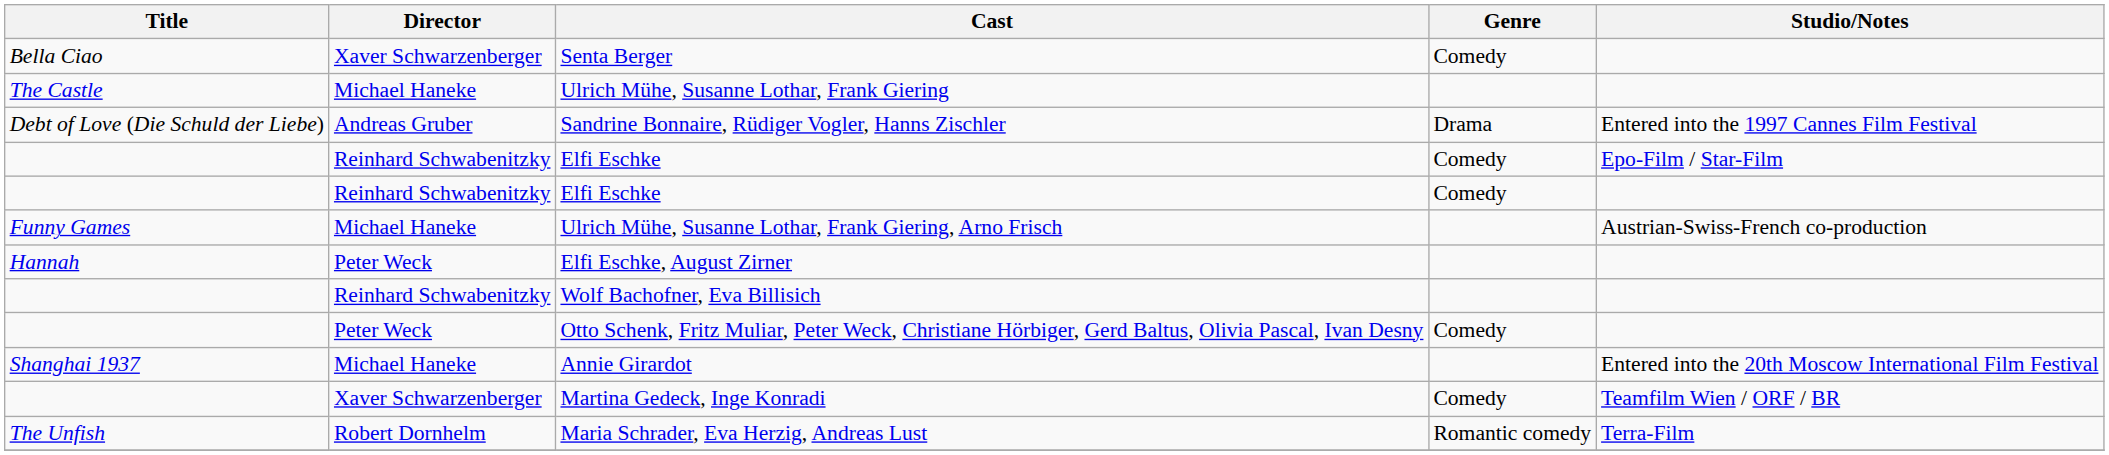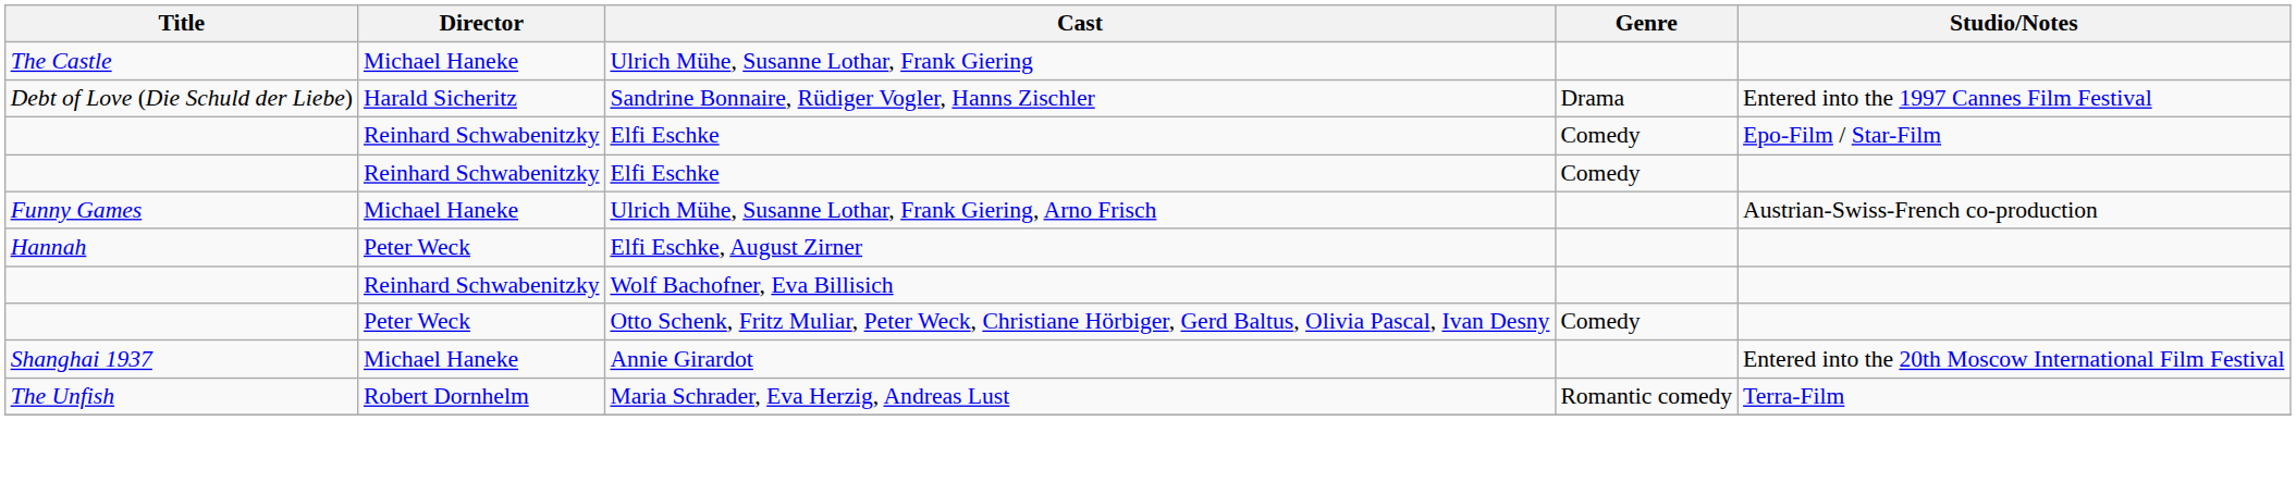 <table class="wikitable">
 <tr>
 <th>Title</th>
 <th>Director</th>
 <th>Cast</th>
 <th>Genre</th>
 <th>Studio/Notes</th>
-</tr>
-<tr>
-<td><em>Bella Ciao</em></td>
-<td><a href='#'>Xaver Schwarzenberger</a></td>
-<td><a href='#'>Senta Berger</a></td>
-<td>Comedy</td>
-<td></td>
 </tr>
 <tr>
 <td><em><a href='#'>The Castle</a></em></td>
 <td><a href='#'>Michael Haneke</a></td>
 <td><a href='#'>Ulrich Mühe</a>, <a href='#'>Susanne Lothar</a>, <a href='#'>Frank Giering</a></td>
 <td></td>
 <td></td>
 </tr>
 <tr>
 <td><em>Debt of Love</em> (<em>Die Schuld der Liebe</em>)</td>
-<td><a href='#'>Andreas Gruber</a></td>
+<td><a href='#'>Harald Sicheritz</a></td>
 <td><a href='#'>Sandrine Bonnaire</a>, <a href='#'>Rüdiger Vogler</a>, <a href='#'>Hanns Zischler</a></td>
 <td>Drama</td>
 <td>Entered into the <a href='#'>1997 Cannes Film Festival</a></td>
 </tr>
 <tr>
 <td></td>
 <td><a href='#'>Reinhard Schwabenitzky</a></td>
 <td><a href='#'>Elfi Eschke</a></td>
 <td>Comedy</td>
 <td><a href='#'>Epo-Film</a> / <a href='#'>Star-Film</a></td>
 </tr>
 <tr>
 <td></td>
 <td><a href='#'>Reinhard Schwabenitzky</a></td>
 <td><a href='#'>Elfi Eschke</a></td>
 <td>Comedy</td>
 <td></td>
 </tr>
 <tr>
 <td><em><a href='#'>Funny Games</a></em></td>
 <td><a href='#'>Michael Haneke</a></td>
 <td><a href='#'>Ulrich Mühe</a>, <a href='#'>Susanne Lothar</a>, <a href='#'>Frank Giering</a>, <a href='#'>Arno Frisch</a></td>
 <td></td>
 <td>Austrian-Swiss-French co-production</td>
 </tr>
 <tr>
 <td><em><a href='#'>Hannah</a></em></td>
 <td><a href='#'>Peter Weck</a></td>
 <td><a href='#'>Elfi Eschke</a>, <a href='#'>August Zirner</a></td>
 <td></td>
 <td></td>
 </tr>
 <tr>
 <td></td>
 <td><a href='#'>Reinhard Schwabenitzky</a></td>
 <td><a href='#'>Wolf Bachofner</a>, <a href='#'>Eva Billisich</a></td>
 <td></td>
 <td></td>
 </tr>
 <tr>
 <td><em></em></td>
 <td><a href='#'>Peter Weck</a></td>
 <td><a href='#'>Otto Schenk</a>, <a href='#'>Fritz Muliar</a>, <a href='#'>Peter Weck</a>, <a href='#'>Christiane Hörbiger</a>, <a href='#'>Gerd Baltus</a>, <a href='#'>Olivia Pascal</a>, <a href='#'>Ivan Desny</a></td>
 <td>Comedy</td>
 <td></td>
 </tr>
 <tr>
 <td><em><a href='#'>Shanghai 1937</a></em></td>
 <td><a href='#'>Michael Haneke</a></td>
 <td><a href='#'>Annie Girardot</a></td>
 <td></td>
 <td>Entered into the <a href='#'>20th Moscow International Film Festival</a></td>
 </tr>
 <tr>
-<td><em></em></td>
-<td><a href='#'>Xaver Schwarzenberger</a></td>
-<td><a href='#'>Martina Gedeck</a>, <a href='#'>Inge Konradi</a></td>
-<td>Comedy</td>
-<td><a href='#'>Teamfilm Wien</a> / <a href='#'>ORF</a> / <a href='#'>BR</a></td>
-</tr>
-<tr>
 <td><em><a href='#'>The Unfish</a></em></td>
 <td><a href='#'>Robert Dornhelm</a></td>
 <td><a href='#'>Maria Schrader</a>, <a href='#'>Eva Herzig</a>, <a href='#'>Andreas Lust</a></td>
 <td>Romantic comedy</td>
 <td><a href='#'>Terra-Film</a></td>
 </tr>
 <tr>
 </tr>
 </table>
